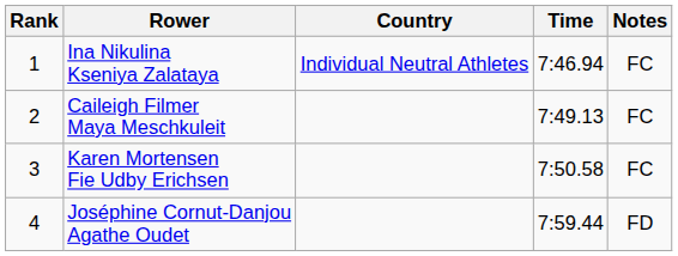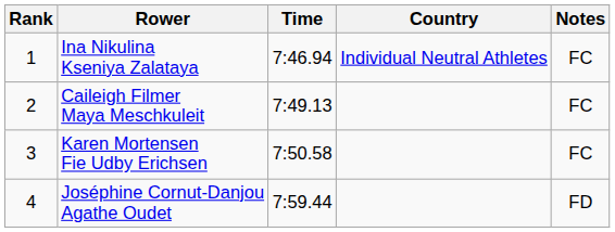 <table class="wikitable" style="text-align:center">
 <tr>
 <th>Rank</th>
 <th>Rower</th>
+<th>Time</th>
 <th>Country</th>
-<th>Time</th>
 <th>Notes</th>
 </tr>
 <tr>
 <td>1</td>
 <td align="left"><a href='#'>Ina Nikulina</a><br><a href='#'>Kseniya Zalataya</a></td>
+<td>7:46.94</td>
 <td align="left"><a href='#'>Individual Neutral Athletes</a></td>
-<td>7:46.94</td>
 <td>FC</td>
 </tr>
 <tr>
 <td>2</td>
 <td align="left"><a href='#'>Caileigh Filmer</a><br><a href='#'>Maya Meschkuleit</a></td>
+<td>7:49.13</td>
 <td align="left"></td>
-<td>7:49.13</td>
 <td>FC</td>
 </tr>
 <tr>
 <td>3</td>
 <td align="left"><a href='#'>Karen Mortensen</a><br><a href='#'>Fie Udby Erichsen</a></td>
+<td>7:50.58</td>
 <td align="left"></td>
-<td>7:50.58</td>
 <td>FC</td>
 </tr>
 <tr>
 <td>4</td>
 <td align="left"><a href='#'>Joséphine Cornut-Danjou</a><br><a href='#'>Agathe Oudet</a></td>
+<td>7:59.44</td>
 <td align="left"></td>
-<td>7:59.44</td>
 <td>FD</td>
 </tr>
 </table>
